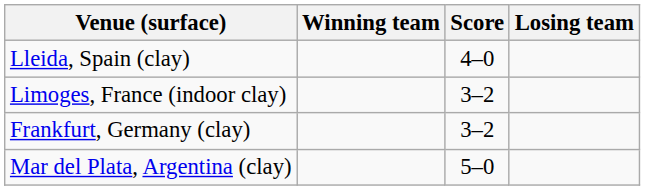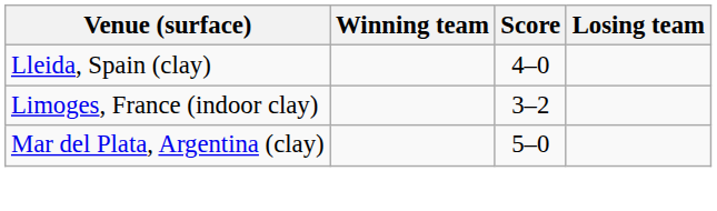 <table class="wikitable">
 <tr>
 <th scope="col">Venue (surface)</th>
 <th scope="col">Winning team</th>
 <th scope="col">Score</th>
 <th scope="col">Losing team</th>
 </tr>
 <tr>
 <td><a href='#'>Lleida</a>, Spain (clay)</td>
 <td><strong></strong></td>
 <td style="text-align: center;">4–0</td>
 <td> </td>
 </tr>
 <tr>
 <td><a href='#'>Limoges</a>, France (indoor clay)</td>
 <td><strong></strong> </td>
 <td style="text-align: center;">3–2</td>
 <td></td>
 </tr>
 <tr>
-<td><a href='#'>Frankfurt</a>, Germany (clay)</td>
-<td><strong></strong></td>
-<td style="text-align: center;">3–2</td>
-<td> </td>
-</tr>
-<tr>
 <td><a href='#'>Mar del Plata</a>, <a href='#'>Argentina</a> (clay)</td>
 <td><strong></strong></td>
 <td style="text-align: center;">5–0</td>
 <td> </td>
 </tr>
 </table>
